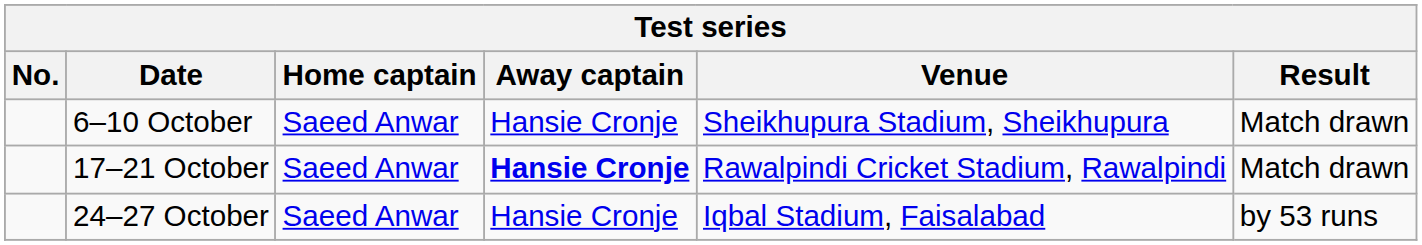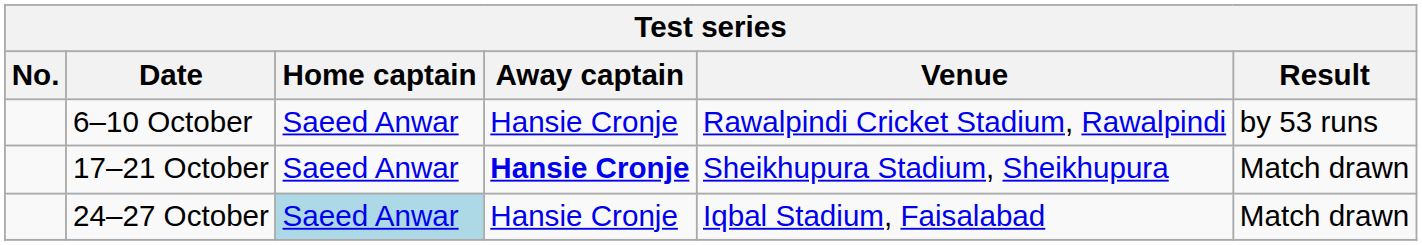 <table class="wikitable">
 <tr>
 <th colspan="9">Test series</th>
 </tr>
 <tr>
 <th>No.</th>
 <th>Date</th>
 <th>Home captain</th>
 <th>Away captain</th>
 <th>Venue</th>
 <th>Result</th>
 </tr>
 <tr>
 <td></td>
 <td>6–10 October</td>
 <td><a href='#'>Saeed Anwar</a></td>
 <td><a href='#'>Hansie Cronje</a></td>
-<td><a href='#'>Sheikhupura Stadium</a>, <a href='#'>Sheikhupura</a></td>
-<td>Match drawn</td>
+<td><a href='#'>Rawalpindi Cricket Stadium</a>, <a href='#'>Rawalpindi</a></td>
+<td> by 53 runs</td>
 </tr>
 <tr>
 <td></td>
 <td>17–21 October</td>
 <td><a href='#'>Saeed Anwar</a></td>
 <td><strong><a href='#'>Hansie Cronje</a></strong></td>
-<td><a href='#'>Rawalpindi Cricket Stadium</a>, <a href='#'>Rawalpindi</a></td>
+<td><a href='#'>Sheikhupura Stadium</a>, <a href='#'>Sheikhupura</a></td>
 <td>Match drawn</td>
 </tr>
 <tr>
 <td></td>
 <td>24–27 October</td>
-<td><a href='#'>Saeed Anwar</a></td>
+<td style="background: lightblue;"><a href='#'>Saeed Anwar</a></td>
 <td><a href='#'>Hansie Cronje</a></td>
 <td><a href='#'>Iqbal Stadium</a>, <a href='#'>Faisalabad</a></td>
-<td> by 53 runs</td>
+<td>Match drawn</td>
 </tr>
 </table>
